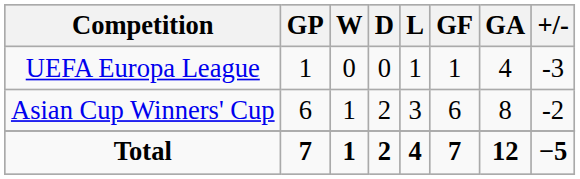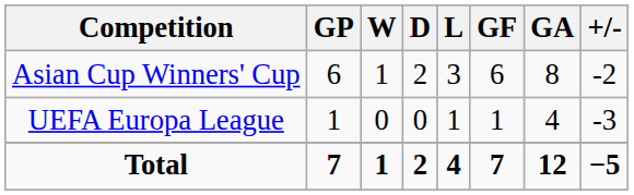 <table class="wikitable" style="text-align:center">
 <tr>
 <th>Competition</th>
 <th>GP</th>
 <th>W</th>
 <th>D</th>
 <th>L</th>
 <th>GF</th>
 <th>GA</th>
 <th>+/-</th>
 </tr>
 <tr>
+<td><a href='#'>Asian Cup Winners' Cup</a></td>
+<td>6</td>
+<td>1</td>
+<td>2</td>
+<td>3</td>
+<td>6</td>
+<td>8</td>
+<td>-2</td>
+</tr>
+<tr>
 <td><a href='#'>UEFA Europa League</a></td>
 <td>1</td>
 <td>0</td>
 <td>0</td>
 <td>1</td>
 <td>1</td>
 <td>4</td>
 <td>-3</td>
-</tr>
-<tr>
-<td><a href='#'>Asian Cup Winners' Cup</a></td>
-<td>6</td>
-<td>1</td>
-<td>2</td>
-<td>3</td>
-<td>6</td>
-<td>8</td>
-<td>-2</td>
 </tr>
 <tr>
 </tr>
 <tr class="unsortable">
 <td><strong>Total</strong></td>
 <td><strong>7</strong></td>
 <td><strong>1</strong></td>
 <td><strong>2</strong></td>
 <td><strong>4</strong></td>
 <td><strong>7</strong></td>
 <td><strong>12</strong></td>
 <td><strong>−5</strong></td>
 </tr>
 </table>
